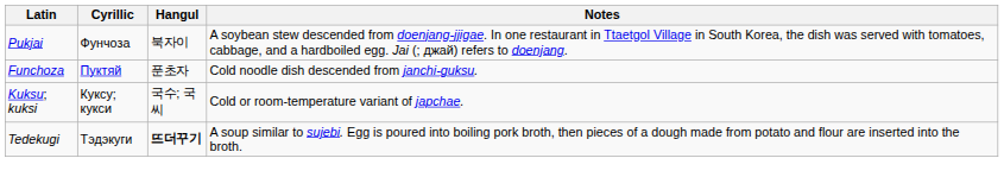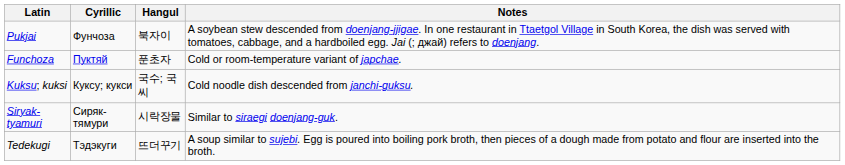 <table class="wikitable">
 <tr>
 <th>Latin</th>
 <th>Cyrillic</th>
 <th>Hangul</th>
 <th>Notes</th>
 </tr>
 <tr>
 <td><em><a href='#'>Pukjai</a></em></td>
 <td>Фунчоза</td>
 <td>북자이</td>
 <td>A soybean stew descended from <em><a href='#'>doenjang-jjigae</a></em>. In one restaurant in <a href='#'>Ttaetgol Village</a> in South Korea, the dish was served with tomatoes, cabbage, and a hardboiled egg. <em>Jai</em> (; джай) refers to <em><a href='#'>doenjang</a></em>.</td>
 </tr>
 <tr>
 <td><em><a href='#'>Funchoza</a></em></td>
 <td><a href='#'>Пуктяй</a></td>
 <td>푼초자</td>
-<td>Cold noodle dish descended from <em><a href='#'>janchi-guksu</a>.</em></td>
+<td>Cold or room-temperature variant of <em><a href='#'>japchae</a>.</em></td>
 </tr>
 <tr>
 <td><em><a href='#'>Kuksu</a></em>; <em>kuksi</em></td>
 <td>Куксу; кукси</td>
 <td>국수; 국씨</td>
-<td>Cold or room-temperature variant of <em><a href='#'>japchae</a>.</em></td>
+<td>Cold noodle dish descended from <em><a href='#'>janchi-guksu</a>.</em></td>
+</tr>
+<tr>
+<td><em><a href='#'>Siryak-tyamuri</a></em></td>
+<td>Сиряк-тямури</td>
+<td>시락장물</td>
+<td>Similar to <em><a href='#'>siraegi</a></em> <em><a href='#'>doenjang-guk</a></em>.</td>
 </tr>
 <tr>
 <td><em>Tedekugi</em></td>
 <td>Тэдэкуги</td>
-<td><strong>뜨더꾸기</strong></td>
+<td>뜨더꾸기</td>
 <td>A soup similar to <em><a href='#'>sujebi</a>.</em> Egg is poured into boiling pork broth, then pieces of a dough made from potato and flour are inserted into the broth.</td>
 </tr>
 </table>
